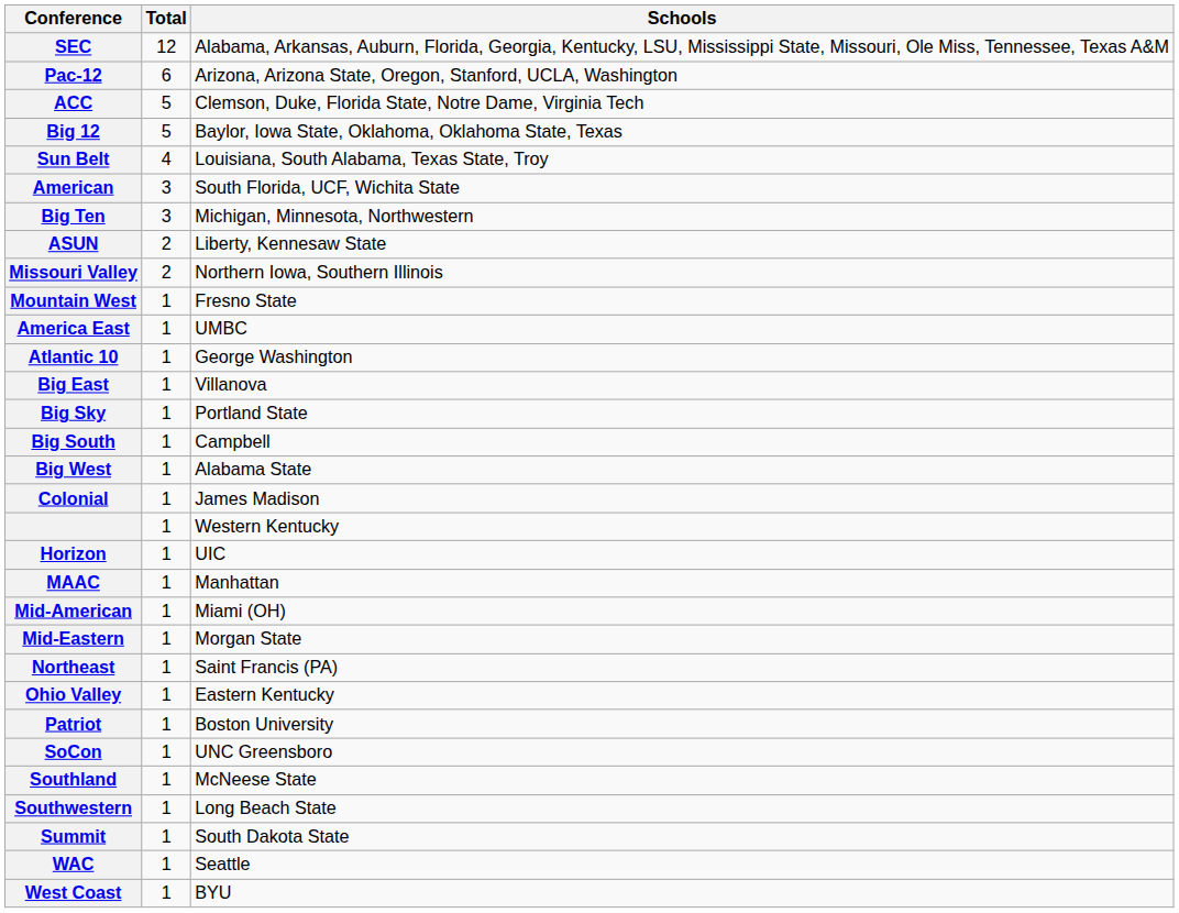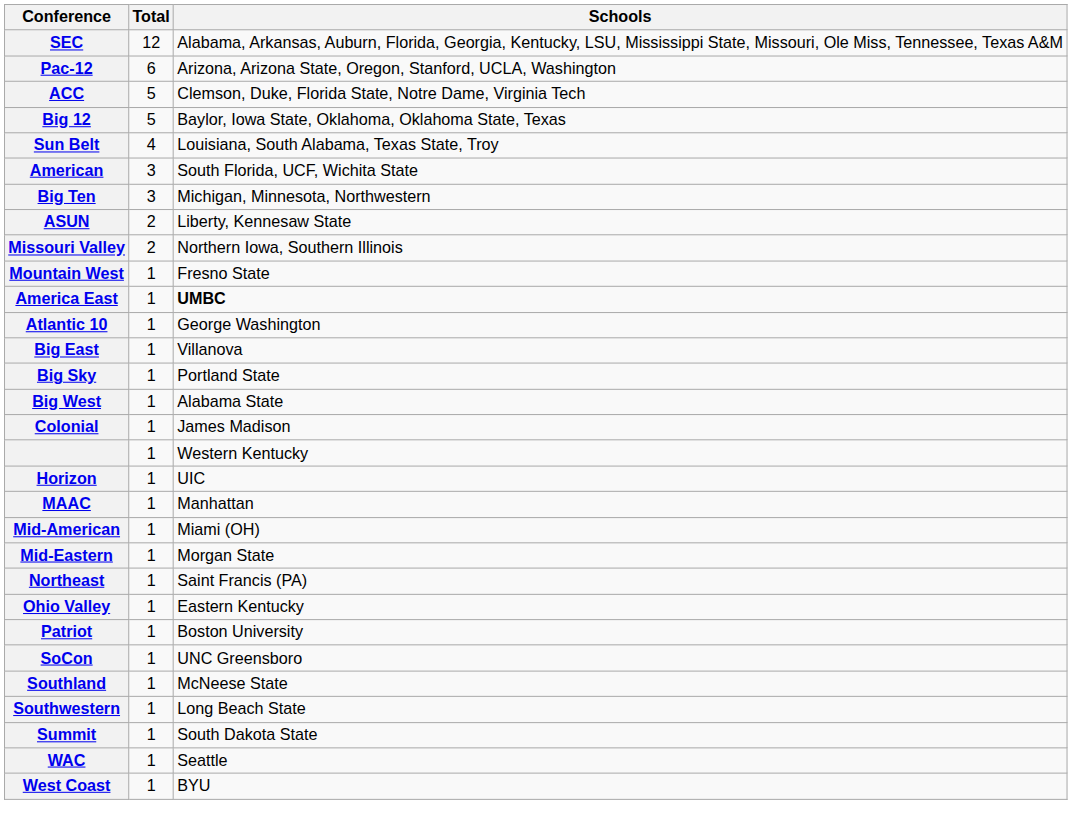 <table class="wikitable sortable plainrowheaders">
 <tr>
 <th scope="col">Conference</th>
 <th scope="col">Total</th>
 <th scope="col">Schools</th>
 </tr>
 <tr>
 <th scope="row"><a href='#'>SEC</a></th>
 <td align=center>12</td>
 <td>Alabama, Arkansas, Auburn, Florida, Georgia, Kentucky, LSU, Mississippi State, Missouri, Ole Miss, Tennessee, Texas A&M</td>
 </tr>
 <tr>
 <th scope="row"><a href='#'>Pac-12</a></th>
 <td align=center>6</td>
 <td>Arizona, Arizona State, Oregon, Stanford, UCLA, Washington</td>
 </tr>
 <tr>
 <th scope="row"><a href='#'>ACC</a></th>
 <td align=center>5</td>
 <td>Clemson, Duke, Florida State, Notre Dame, Virginia Tech</td>
 </tr>
 <tr>
 <th scope="row"><a href='#'>Big 12</a></th>
 <td align=center>5</td>
 <td>Baylor, Iowa State, Oklahoma, Oklahoma State, Texas</td>
 </tr>
 <tr>
 <th scope="row"><a href='#'>Sun Belt</a></th>
 <td align=center>4</td>
 <td>Louisiana, South Alabama, Texas State, Troy</td>
 </tr>
 <tr>
 <th scope="row"><a href='#'>American</a></th>
 <td align=center>3</td>
 <td>South Florida, UCF, Wichita State</td>
 </tr>
 <tr>
 <th scope="row"><a href='#'>Big Ten</a></th>
 <td align=center>3</td>
 <td>Michigan, Minnesota, Northwestern</td>
 </tr>
 <tr>
 <th scope="row"><a href='#'>ASUN</a></th>
 <td align=center>2</td>
 <td>Liberty, Kennesaw State</td>
 </tr>
 <tr>
 <th scope="row"><a href='#'>Missouri Valley</a></th>
 <td align=center>2</td>
 <td>Northern Iowa, Southern Illinois</td>
 </tr>
 <tr>
 <th scope="row"><a href='#'>Mountain West</a></th>
 <td align=center>1</td>
 <td>Fresno State</td>
 </tr>
 <tr>
 <th scope="row"><a href='#'>America East</a></th>
 <td align=center>1</td>
-<td>UMBC</td>
+<td><strong>UMBC</strong></td>
 </tr>
 <tr>
 <th scope="row"><a href='#'>Atlantic 10</a></th>
 <td align=center>1</td>
 <td>George Washington</td>
 </tr>
 <tr>
 <th scope="row"><a href='#'>Big East</a></th>
 <td align=center>1</td>
 <td>Villanova</td>
 </tr>
 <tr>
 <th scope="row"><a href='#'>Big Sky</a></th>
 <td align=center>1</td>
 <td>Portland State</td>
-</tr>
-<tr>
-<th scope="row"><a href='#'>Big South</a></th>
-<td align=center>1</td>
-<td>Campbell</td>
 </tr>
 <tr>
 <th scope="row"><a href='#'>Big West</a></th>
 <td align=center>1</td>
 <td>Alabama State</td>
 </tr>
 <tr>
 <th scope="row"><a href='#'>Colonial</a></th>
 <td align=center>1</td>
 <td>James Madison</td>
 </tr>
 <tr>
 <th scope="row"></th>
 <td align=center>1</td>
 <td>Western Kentucky</td>
 </tr>
 <tr>
 <th scope="row"><a href='#'>Horizon</a></th>
 <td align=center>1</td>
 <td>UIC</td>
 </tr>
 <tr>
 <th scope="row"><a href='#'>MAAC</a></th>
 <td align=center>1</td>
 <td>Manhattan</td>
 </tr>
 <tr>
 <th scope="row"><a href='#'>Mid-American</a></th>
 <td align=center>1</td>
 <td>Miami (OH)</td>
 </tr>
 <tr>
 <th scope="row"><a href='#'>Mid-Eastern</a></th>
 <td align=center>1</td>
 <td>Morgan State</td>
 </tr>
 <tr>
 <th scope="row"><a href='#'>Northeast</a></th>
 <td align=center>1</td>
 <td>Saint Francis (PA)</td>
 </tr>
 <tr>
 <th scope="row"><a href='#'>Ohio Valley</a></th>
 <td align=center>1</td>
 <td>Eastern Kentucky</td>
 </tr>
 <tr>
 <th scope="row"><a href='#'>Patriot</a></th>
 <td align=center>1</td>
 <td>Boston University</td>
 </tr>
 <tr>
 <th scope="row"><a href='#'>SoCon</a></th>
 <td align=center>1</td>
 <td>UNC Greensboro</td>
 </tr>
 <tr>
 <th scope="row"><a href='#'>Southland</a></th>
 <td align=center>1</td>
 <td>McNeese State</td>
 </tr>
 <tr>
 <th scope="row"><a href='#'>Southwestern</a></th>
 <td align=center>1</td>
 <td>Long Beach State</td>
 </tr>
 <tr>
 <th scope="row"><a href='#'>Summit</a></th>
 <td align=center>1</td>
 <td>South Dakota State</td>
 </tr>
 <tr>
 <th scope="row"><a href='#'>WAC</a></th>
 <td align=center>1</td>
 <td>Seattle</td>
 </tr>
 <tr>
 <th scope="row"><a href='#'>West Coast</a></th>
 <td align=center>1</td>
 <td>BYU</td>
 </tr>
 </table>
